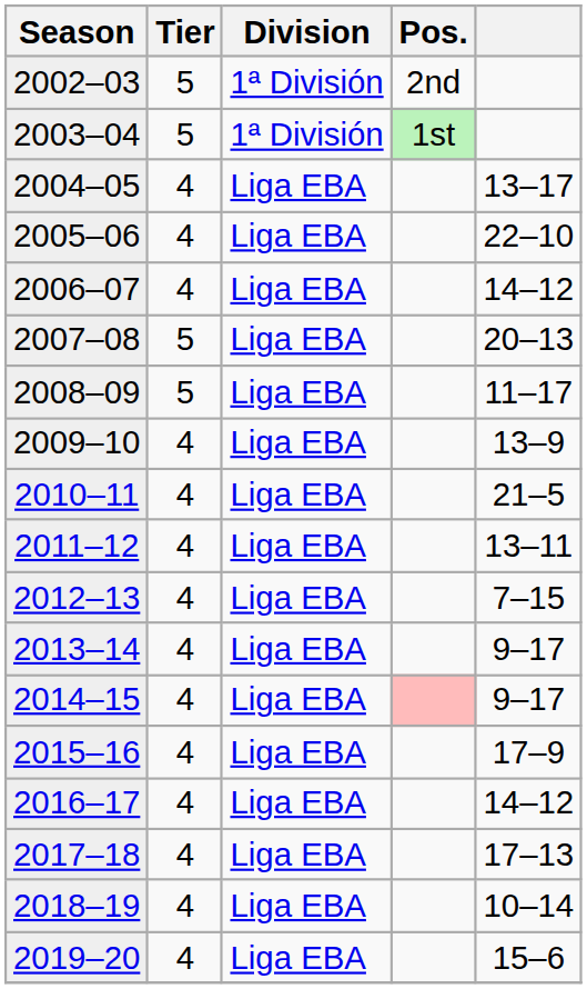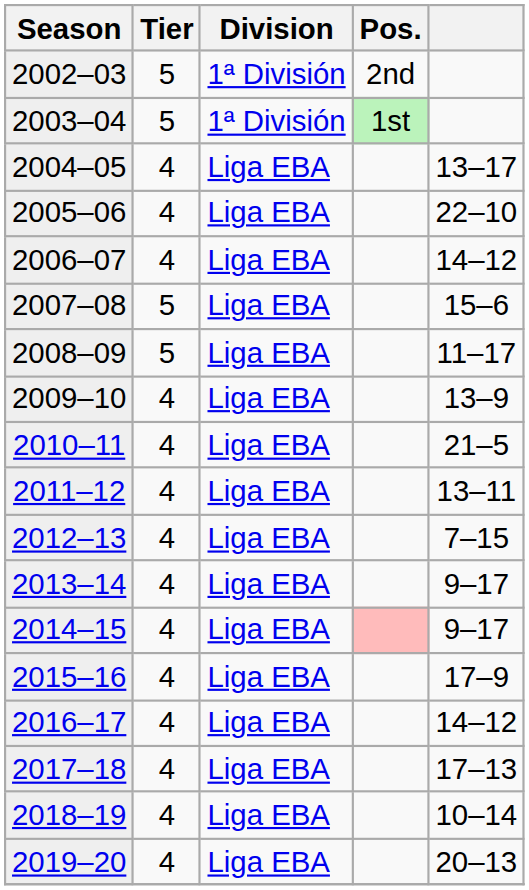 <table class="wikitable" style="font-size:85%; text-align:center">
 <tr>
 <th>Season</th>
 <th>Tier</th>
 <th>Division</th>
 <th>Pos.</th>
 <th></th>
 </tr>
 <tr>
 <td bgcolor=#efefef>2002–03</td>
 <td>5</td>
 <td align=left><a href='#'>1ª División</a></td>
 <td>2nd</td>
 <td></td>
 </tr>
 <tr>
 <td bgcolor=#efefef>2003–04</td>
 <td>5</td>
 <td align=left><a href='#'>1ª División</a></td>
 <td bgcolor=#BBF3BB>1st</td>
 <td></td>
 </tr>
 <tr>
 <td bgcolor=#efefef>2004–05</td>
 <td>4</td>
 <td align=left><a href='#'>Liga EBA</a></td>
 <td></td>
 <td>13–17</td>
 </tr>
 <tr>
 <td bgcolor=#efefef>2005–06</td>
 <td>4</td>
 <td align=left><a href='#'>Liga EBA</a></td>
 <td></td>
 <td>22–10</td>
 </tr>
 <tr>
 <td bgcolor=#efefef>2006–07</td>
 <td>4</td>
 <td align=left><a href='#'>Liga EBA</a></td>
 <td></td>
 <td>14–12</td>
 </tr>
 <tr>
 <td bgcolor=#efefef>2007–08</td>
 <td>5</td>
 <td align=left><a href='#'>Liga EBA</a></td>
 <td></td>
-<td>20–13</td>
+<td>15–6</td>
 </tr>
 <tr>
 <td bgcolor=#efefef>2008–09</td>
 <td>5</td>
 <td align=left><a href='#'>Liga EBA</a></td>
 <td></td>
 <td>11–17</td>
 </tr>
 <tr>
 <td bgcolor=#efefef>2009–10</td>
 <td>4</td>
 <td align=left><a href='#'>Liga EBA</a></td>
 <td></td>
 <td>13–9</td>
 </tr>
 <tr>
 <td bgcolor=#efefef><a href='#'>2010–11</a></td>
 <td>4</td>
 <td align=left><a href='#'>Liga EBA</a></td>
 <td></td>
 <td>21–5</td>
 </tr>
 <tr>
 <td bgcolor=#efefef><a href='#'>2011–12</a></td>
 <td>4</td>
 <td align=left><a href='#'>Liga EBA</a></td>
 <td></td>
 <td>13–11</td>
 </tr>
 <tr>
 <td bgcolor=#efefef><a href='#'>2012–13</a></td>
 <td>4</td>
 <td align=left><a href='#'>Liga EBA</a></td>
 <td></td>
 <td>7–15</td>
 </tr>
 <tr>
 <td bgcolor=#efefef><a href='#'>2013–14</a></td>
 <td>4</td>
 <td align=left><a href='#'>Liga EBA</a></td>
 <td></td>
 <td>9–17</td>
 </tr>
 <tr>
 <td bgcolor=#efefef><a href='#'>2014–15</a></td>
 <td>4</td>
 <td align=left><a href='#'>Liga EBA</a></td>
 <td bgcolor=#FFBBBB></td>
 <td>9–17</td>
 </tr>
 <tr>
 <td bgcolor=#efefef><a href='#'>2015–16</a></td>
 <td>4</td>
 <td align=left><a href='#'>Liga EBA</a></td>
 <td></td>
 <td>17–9</td>
 </tr>
 <tr>
 <td bgcolor=#efefef><a href='#'>2016–17</a></td>
 <td>4</td>
 <td align=left><a href='#'>Liga EBA</a></td>
 <td></td>
 <td>14–12</td>
 </tr>
 <tr>
 <td bgcolor=#efefef><a href='#'>2017–18</a></td>
 <td>4</td>
 <td align=left><a href='#'>Liga EBA</a></td>
 <td></td>
 <td>17–13</td>
 </tr>
 <tr>
 <td bgcolor=#efefef><a href='#'>2018–19</a></td>
 <td>4</td>
 <td align=left><a href='#'>Liga EBA</a></td>
 <td></td>
 <td>10–14</td>
 </tr>
 <tr>
 <td bgcolor=#efefef><a href='#'>2019–20</a></td>
 <td>4</td>
 <td align=left><a href='#'>Liga EBA</a></td>
 <td></td>
-<td>15–6</td>
+<td>20–13</td>
 </tr>
 <tr>
 </tr>
 </table>
